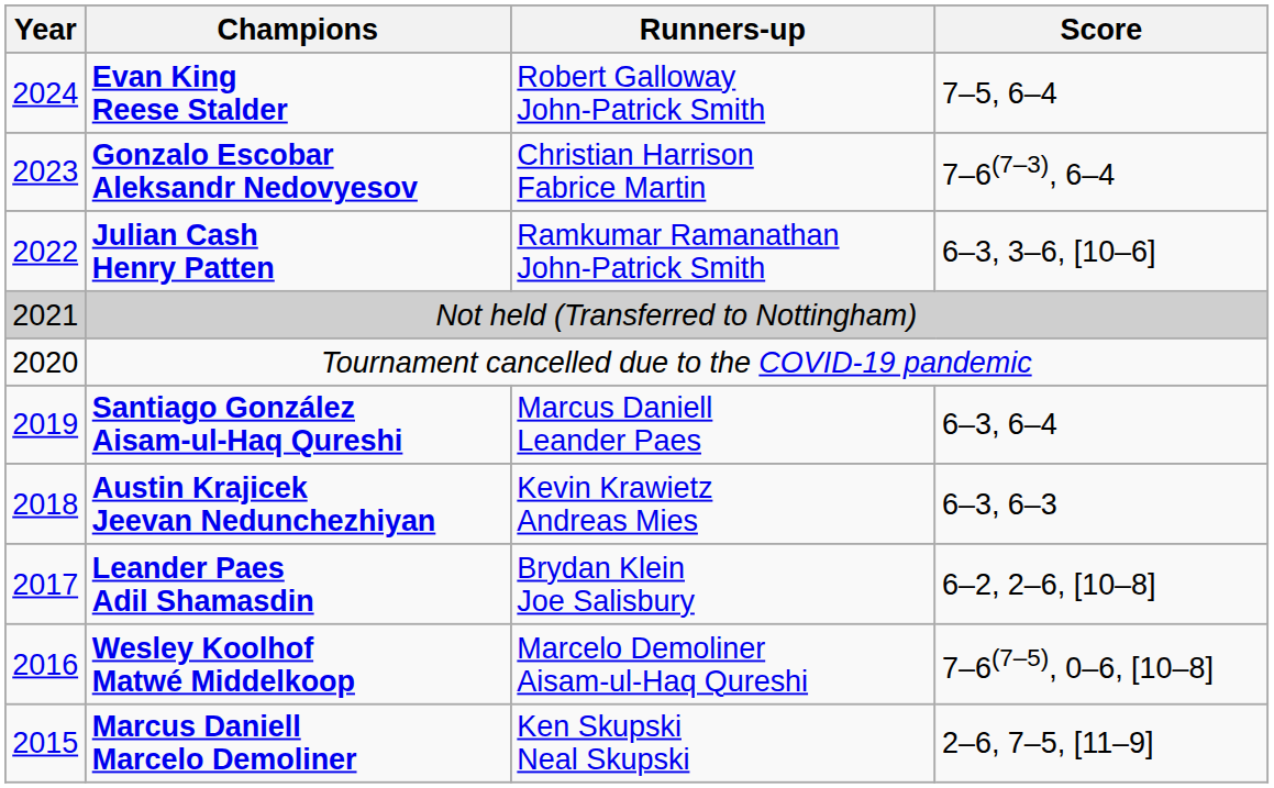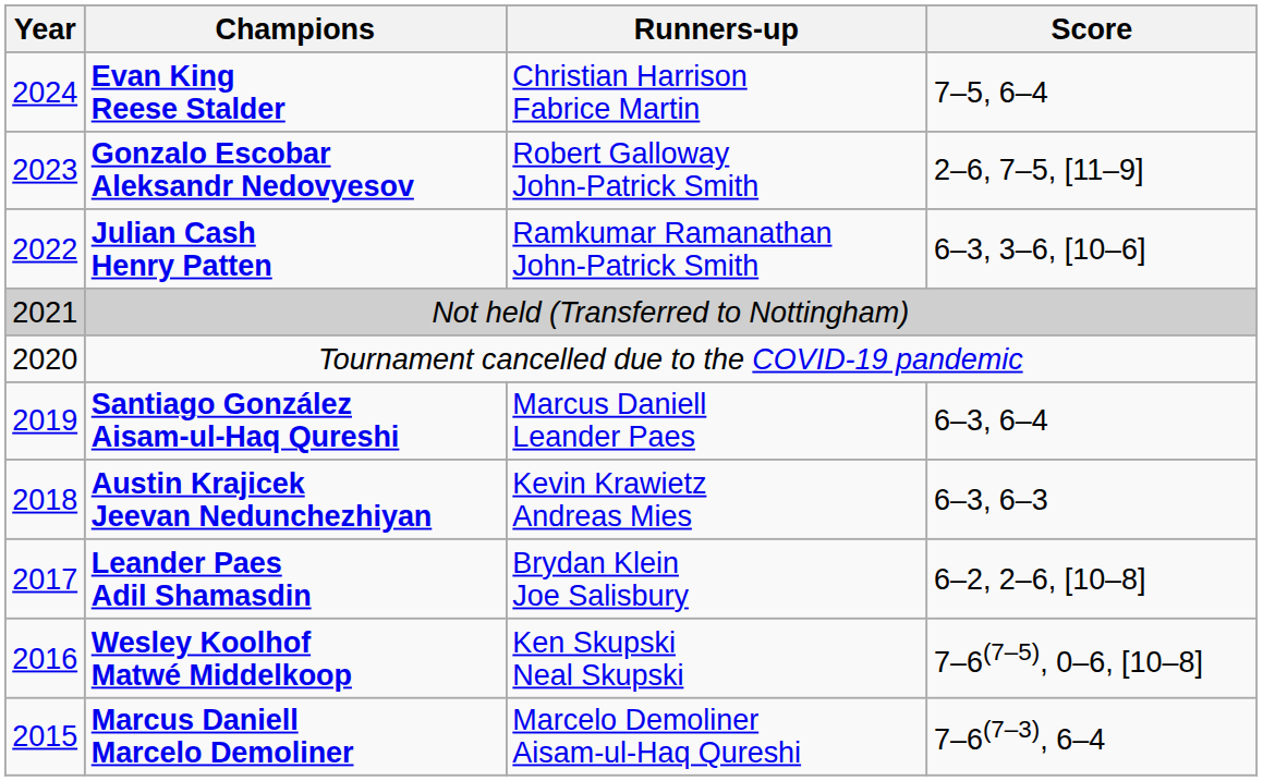 <table class="wikitable" style="font-size:90%">
 <tr>
 <th>Year</th>
 <th width="200">Champions</th>
 <th width="200">Runners-up</th>
 <th width="155">Score</th>
 </tr>
 <tr>
 <td><a href='#'>2024</a></td>
 <td> <strong><a href='#'>Evan King</a></strong><br> <strong><a href='#'>Reese Stalder</a></strong></td>
-<td> <a href='#'>Robert Galloway</a><br> <a href='#'>John-Patrick Smith</a></td>
+<td> <a href='#'>Christian Harrison</a><br> <a href='#'>Fabrice Martin</a></td>
 <td>7–5, 6–4</td>
 </tr>
 <tr>
 <td><a href='#'>2023</a></td>
 <td> <strong><a href='#'>Gonzalo Escobar</a></strong><br> <strong><a href='#'>Aleksandr Nedovyesov</a></strong></td>
-<td> <a href='#'>Christian Harrison</a><br> <a href='#'>Fabrice Martin</a></td>
-<td>7–6<sup>(7–3)</sup>, 6–4</td>
+<td> <a href='#'>Robert Galloway</a><br> <a href='#'>John-Patrick Smith</a></td>
+<td>2–6, 7–5, [11–9]</td>
 </tr>
 <tr>
 <td><a href='#'>2022</a></td>
 <td> <strong><a href='#'>Julian Cash</a></strong><br> <strong><a href='#'>Henry Patten</a></strong></td>
 <td> <a href='#'>Ramkumar Ramanathan</a><br> <a href='#'>John-Patrick Smith</a></td>
 <td>6–3, 3–6, [10–6]</td>
 </tr>
 <tr>
 <td style="background:#cfcfcf">2021</td>
 <td colspan=3 align=center style="background:#cfcfcf"><em>Not held (Transferred to Nottingham)</em></td>
 </tr>
 <tr>
 <td>2020</td>
 <td colspan=3 align=center><em>Tournament cancelled due to the <a href='#'>COVID-19 pandemic</a></em></td>
 </tr>
 <tr>
 <td><a href='#'>2019</a></td>
 <td> <strong><a href='#'>Santiago González</a></strong> <br>  <strong><a href='#'>Aisam-ul-Haq Qureshi</a></strong></td>
 <td> <a href='#'>Marcus Daniell</a> <br>  <a href='#'>Leander Paes</a></td>
 <td>6–3, 6–4</td>
 </tr>
 <tr>
 <td><a href='#'>2018</a></td>
 <td> <strong><a href='#'>Austin Krajicek</a></strong> <br>  <strong><a href='#'>Jeevan Nedunchezhiyan</a></strong></td>
 <td> <a href='#'>Kevin Krawietz</a> <br>  <a href='#'>Andreas Mies</a></td>
 <td>6–3, 6–3</td>
 </tr>
 <tr>
 <td><a href='#'>2017</a></td>
 <td> <strong><a href='#'>Leander Paes</a></strong> <br>  <strong><a href='#'>Adil Shamasdin</a></strong></td>
 <td> <a href='#'>Brydan Klein</a> <br>  <a href='#'>Joe Salisbury</a></td>
 <td>6–2, 2–6, [10–8]</td>
 </tr>
 <tr>
 <td><a href='#'>2016</a></td>
 <td> <strong><a href='#'>Wesley Koolhof</a></strong> <br>  <strong><a href='#'>Matwé Middelkoop</a></strong></td>
-<td> <a href='#'>Marcelo Demoliner</a> <br>  <a href='#'>Aisam-ul-Haq Qureshi</a></td>
+<td> <a href='#'>Ken Skupski</a> <br>  <a href='#'>Neal Skupski</a></td>
 <td>7–6<sup>(7–5)</sup>, 0–6, [10–8]</td>
 </tr>
 <tr>
 <td><a href='#'>2015</a></td>
 <td> <strong><a href='#'>Marcus Daniell</a></strong> <br>  <strong><a href='#'>Marcelo Demoliner</a></strong></td>
-<td> <a href='#'>Ken Skupski</a> <br>  <a href='#'>Neal Skupski</a></td>
-<td>2–6, 7–5, [11–9]</td>
+<td> <a href='#'>Marcelo Demoliner</a> <br>  <a href='#'>Aisam-ul-Haq Qureshi</a></td>
+<td>7–6<sup>(7–3)</sup>, 6–4</td>
 </tr>
 </table>
